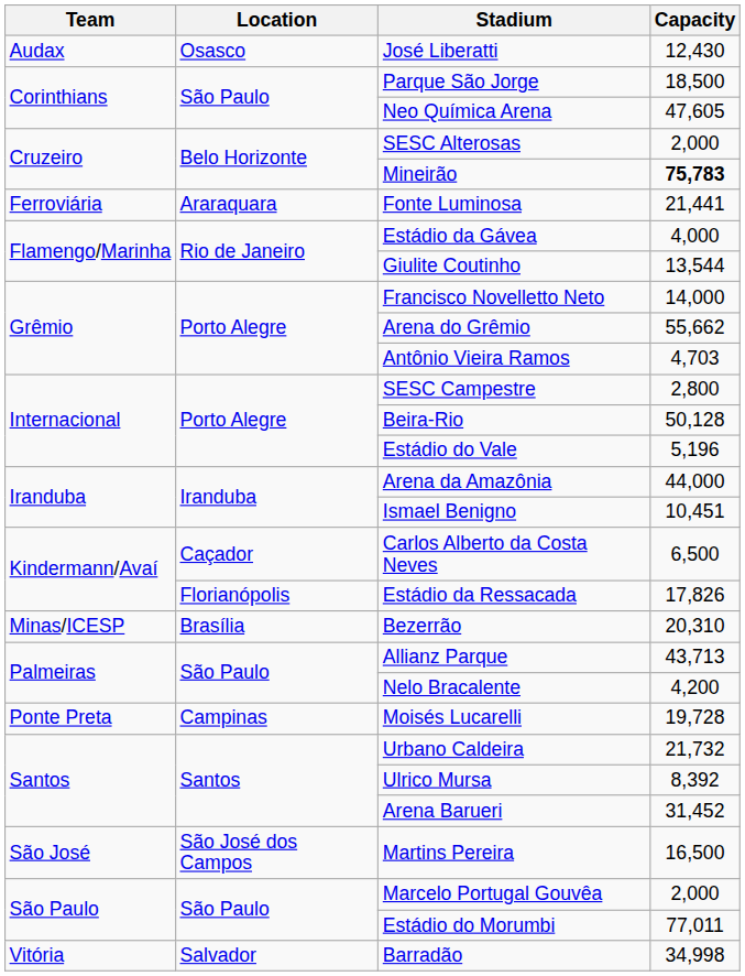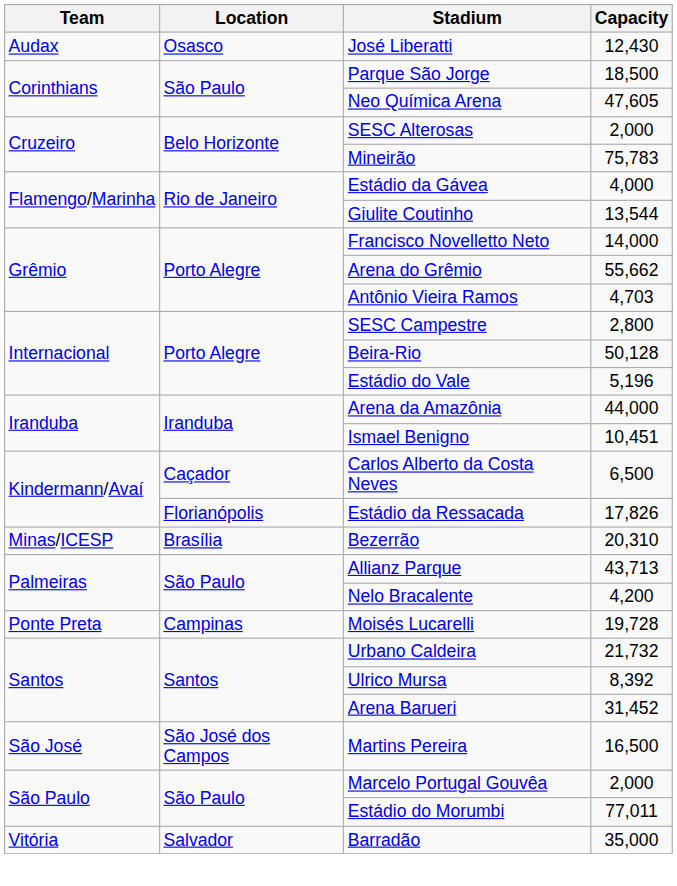 <table class="wikitable sortable" style="text-align: left;">
 <tr>
 <th>Team</th>
 <th>Location</th>
 <th>Stadium</th>
 <th>Capacity</th>
 </tr>
 <tr>
 <td> <a href='#'>Audax</a></td>
 <td><a href='#'>Osasco</a></td>
 <td><a href='#'>José Liberatti</a></td>
 <td align=center>12,430</td>
 </tr>
 <tr>
 <td rowspan=2> <a href='#'>Corinthians</a></td>
 <td rowspan=2><a href='#'>São Paulo</a></td>
 <td><a href='#'>Parque São Jorge</a></td>
 <td align=center>18,500</td>
 </tr>
 <tr>
 <td><a href='#'>Neo Química Arena</a></td>
 <td align=center>47,605</td>
 </tr>
 <tr>
 <td rowspan=2> <a href='#'>Cruzeiro</a></td>
 <td rowspan=2><a href='#'>Belo Horizonte</a></td>
 <td><a href='#'>SESC Alterosas</a></td>
 <td align=center>2,000</td>
 </tr>
 <tr>
 <td><a href='#'>Mineirão</a></td>
-<td align=center><strong>75,783</strong></td>
-</tr>
-<tr>
-<td> <a href='#'>Ferroviária</a></td>
-<td><a href='#'>Araraquara</a></td>
-<td><a href='#'>Fonte Luminosa</a></td>
-<td align=center>21,441</td>
+<td align=center>75,783</td>
 </tr>
 <tr>
 <td rowspan=2> <a href='#'>Flamengo</a>/<a href='#'>Marinha</a></td>
 <td rowspan=2><a href='#'>Rio de Janeiro</a></td>
 <td><a href='#'>Estádio da Gávea</a></td>
 <td align=center>4,000</td>
 </tr>
 <tr>
 <td><a href='#'>Giulite Coutinho</a> </td>
 <td align=center>13,544</td>
 </tr>
 <tr>
 <td rowspan=3> <a href='#'>Grêmio</a></td>
 <td rowspan=3><a href='#'>Porto Alegre</a></td>
 <td><a href='#'>Francisco Novelletto Neto</a></td>
 <td align=center>14,000</td>
 </tr>
 <tr>
 <td><a href='#'>Arena do Grêmio</a></td>
 <td align=center>55,662</td>
 </tr>
 <tr>
 <td><a href='#'>Antônio Vieira Ramos</a> </td>
 <td align=center>4,703</td>
 </tr>
 <tr>
 <td rowspan=3> <a href='#'>Internacional</a></td>
 <td rowspan=3><a href='#'>Porto Alegre</a></td>
 <td><a href='#'>SESC Campestre</a></td>
 <td align=center>2,800</td>
 </tr>
 <tr>
 <td><a href='#'>Beira-Rio</a></td>
 <td align=center>50,128</td>
 </tr>
 <tr>
 <td><a href='#'>Estádio do Vale</a> </td>
 <td align=center>5,196</td>
 </tr>
 <tr>
 <td rowspan=2> <a href='#'>Iranduba</a></td>
 <td rowspan=2><a href='#'>Iranduba</a></td>
 <td><a href='#'>Arena da Amazônia</a> </td>
 <td align=center>44,000</td>
 </tr>
 <tr>
 <td><a href='#'>Ismael Benigno</a> </td>
 <td align=center>10,451</td>
 </tr>
 <tr>
 <td rowspan=2> <a href='#'>Kindermann</a>/<a href='#'>Avaí</a></td>
 <td><a href='#'>Caçador</a></td>
 <td><a href='#'>Carlos Alberto da Costa Neves</a></td>
 <td align=center>6,500</td>
 </tr>
 <tr>
 <td><a href='#'>Florianópolis</a></td>
 <td><a href='#'>Estádio da Ressacada</a></td>
 <td align=center>17,826</td>
 </tr>
 <tr>
 <td> <a href='#'>Minas</a>/<a href='#'>ICESP</a></td>
 <td><a href='#'>Brasília</a></td>
 <td><a href='#'>Bezerrão</a> </td>
 <td align=center>20,310</td>
 </tr>
 <tr>
 <td rowspan=2> <a href='#'>Palmeiras</a></td>
 <td rowspan=2><a href='#'>São Paulo</a></td>
 <td><a href='#'>Allianz Parque</a></td>
 <td align=center>43,713</td>
 </tr>
 <tr>
 <td><a href='#'>Nelo Bracalente</a> </td>
 <td align=center>4,200</td>
 </tr>
 <tr>
 <td> <a href='#'>Ponte Preta</a></td>
 <td><a href='#'>Campinas</a></td>
 <td><a href='#'>Moisés Lucarelli</a></td>
 <td align=center>19,728</td>
 </tr>
 <tr>
 <td rowspan=3> <a href='#'>Santos</a></td>
 <td rowspan=3><a href='#'>Santos</a></td>
 <td><a href='#'>Urbano Caldeira</a></td>
 <td align=center>21,732</td>
 </tr>
 <tr>
 <td><a href='#'>Ulrico Mursa</a></td>
 <td align=center>8,392</td>
 </tr>
 <tr>
 <td><a href='#'>Arena Barueri</a> </td>
 <td align=center>31,452</td>
 </tr>
 <tr>
 <td> <a href='#'>São José</a></td>
 <td><a href='#'>São José dos Campos</a></td>
 <td><a href='#'>Martins Pereira</a></td>
 <td align=center>16,500</td>
 </tr>
 <tr>
 <td rowspan=2> <a href='#'>São Paulo</a></td>
 <td rowspan=2><a href='#'>São Paulo</a></td>
 <td><a href='#'>Marcelo Portugal Gouvêa</a> </td>
 <td align=center>2,000</td>
 </tr>
 <tr>
 <td><a href='#'>Estádio do Morumbi</a></td>
 <td align=center>77,011</td>
 </tr>
 <tr>
 <td> <a href='#'>Vitória</a></td>
 <td><a href='#'>Salvador</a></td>
 <td><a href='#'>Barradão</a></td>
-<td align=center>34,998</td>
+<td align=center>35,000</td>
 </tr>
 </table>
